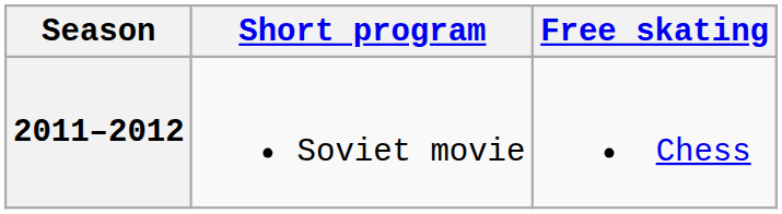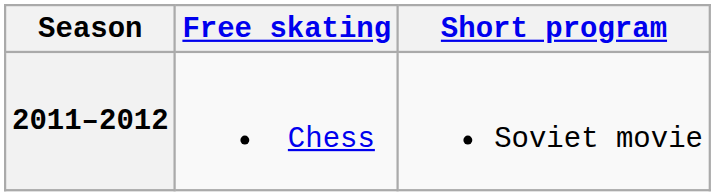 <table class=wikitable style=text-align:center>
 <tr>
 <th>Season</th>
+<th><a href='#'>Free skating</a></th>
 <th><a href='#'>Short program</a></th>
-<th><a href='#'>Free skating</a></th>
 </tr>
 <tr>
 <th>2011–2012 <br> </th>
+<td><br><ul><li><a href='#'>Chess</a> <br></li></ul></td>
 <td><br><ul><li>Soviet movie <br></li></ul></td>
-<td><br><ul><li><a href='#'>Chess</a> <br></li></ul></td>
 </tr>
 </table>
